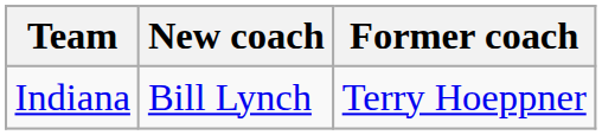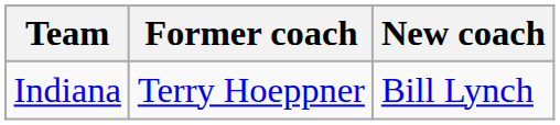 <table class="wikitable" white-space:nowrap;">
 <tr>
 <th>Team</th>
+<th>Former coach</th>
 <th>New coach</th>
-<th>Former coach</th>
 </tr>
 <tr>
 <td><a href='#'>Indiana</a></td>
+<td><a href='#'>Terry Hoeppner</a></td>
 <td><a href='#'>Bill Lynch</a></td>
-<td><a href='#'>Terry Hoeppner</a></td>
 </tr>
 </table>
